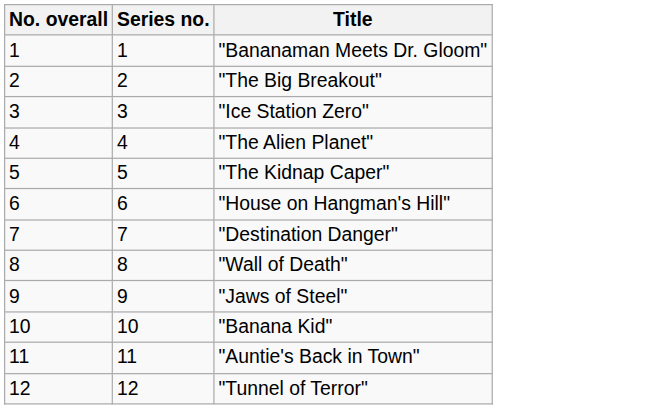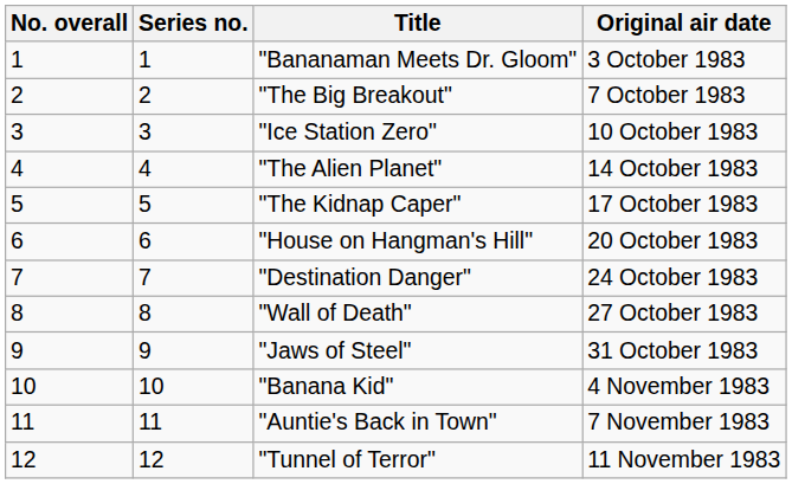 <table class="wikitable">
 <tr>
 <th>No. overall</th>
 <th>Series no.</th>
 <th>Title</th>
+<th>Original air date</th>
 </tr>
 <tr>
 <td>1</td>
 <td>1</td>
 <td>"Bananaman Meets Dr. Gloom"</td>
+<td>3 October 1983</td>
 </tr>
 <tr>
 <td>2</td>
 <td>2</td>
 <td>"The Big Breakout"</td>
+<td>7 October 1983</td>
 </tr>
 <tr>
 <td>3</td>
 <td>3</td>
 <td>"Ice Station Zero"</td>
+<td>10 October 1983</td>
 </tr>
 <tr>
 <td>4</td>
 <td>4</td>
 <td>"The Alien Planet"</td>
+<td>14 October 1983</td>
 </tr>
 <tr>
 <td>5</td>
 <td>5</td>
 <td>"The Kidnap Caper"</td>
+<td>17 October 1983</td>
 </tr>
 <tr>
 <td>6</td>
 <td>6</td>
 <td>"House on Hangman's Hill"</td>
+<td>20 October 1983</td>
 </tr>
 <tr>
 <td>7</td>
 <td>7</td>
 <td>"Destination Danger"</td>
+<td>24 October 1983</td>
 </tr>
 <tr>
 <td>8</td>
 <td>8</td>
 <td>"Wall of Death"</td>
+<td>27 October 1983</td>
 </tr>
 <tr>
 <td>9</td>
 <td>9</td>
 <td>"Jaws of Steel"</td>
+<td>31 October 1983</td>
 </tr>
 <tr>
 <td>10</td>
 <td>10</td>
 <td>"Banana Kid"</td>
+<td>4 November 1983</td>
 </tr>
 <tr>
 <td>11</td>
 <td>11</td>
 <td>"Auntie's Back in Town"</td>
+<td>7 November 1983</td>
 </tr>
 <tr>
 <td>12</td>
 <td>12</td>
 <td>"Tunnel of Terror"</td>
+<td>11 November 1983</td>
 </tr>
 </table>
